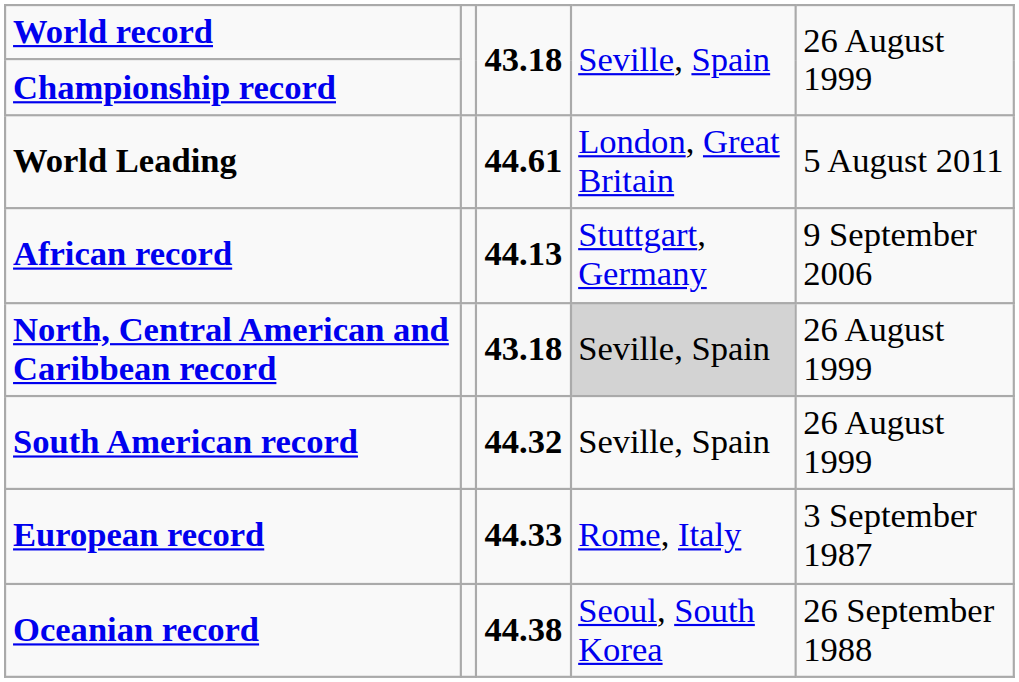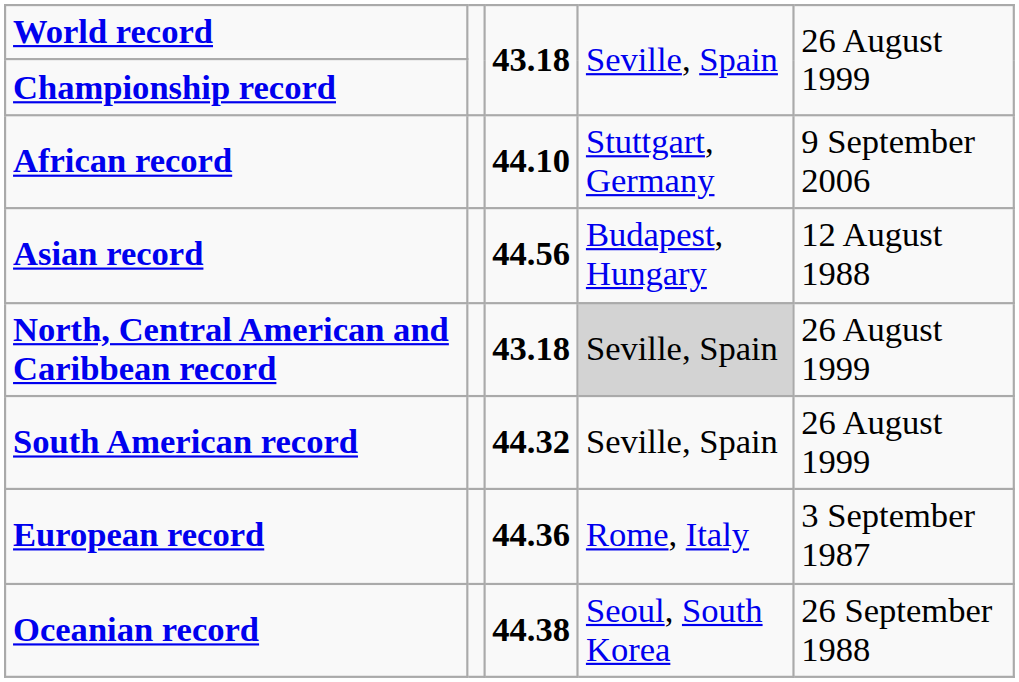 <table class="wikitable" width=75%>
 <tr>
 <td><strong><a href='#'>World record</a></strong></td>
 <td rowspan=2></td>
 <td rowspan=2><strong>43.18</strong></td>
 <td rowspan=2><a href='#'>Seville</a>, <a href='#'>Spain</a></td>
 <td rowspan=2>26 August 1999</td>
 </tr>
 <tr>
 <td><strong><a href='#'>Championship record</a></strong></td>
 </tr>
 <tr>
-<td><strong>World Leading</strong></td>
+<td><strong><a href='#'>African record</a></strong></td>
 <td></td>
-<td><strong>44.61</strong></td>
-<td><a href='#'>London</a>, <a href='#'>Great Britain</a></td>
-<td>5 August 2011</td>
+<td><strong>44.10</strong></td>
+<td><a href='#'>Stuttgart</a>, <a href='#'>Germany</a></td>
+<td>9 September 2006</td>
 </tr>
 <tr>
-<td><strong><a href='#'>African record</a></strong></td>
+<td><strong><a href='#'>Asian record</a></strong></td>
 <td></td>
-<td><strong>44.13</strong></td>
-<td><a href='#'>Stuttgart</a>, <a href='#'>Germany</a></td>
-<td>9 September 2006</td>
+<td><strong>44.56</strong></td>
+<td><a href='#'>Budapest</a>, <a href='#'>Hungary</a></td>
+<td>12 August 1988</td>
 </tr>
 <tr>
 <td><strong><a href='#'>North, Central American and Caribbean record</a></strong></td>
 <td></td>
 <td><strong>43.18</strong></td>
 <td style="background: lightgrey;">Seville, Spain</td>
 <td>26 August 1999</td>
 </tr>
 <tr>
 <td><strong><a href='#'>South American record</a></strong></td>
 <td></td>
 <td><strong>44.32</strong></td>
 <td>Seville, Spain</td>
 <td>26 August 1999</td>
 </tr>
 <tr>
 <td><strong><a href='#'>European record</a></strong></td>
 <td></td>
-<td><strong>44.33</strong></td>
+<td><strong>44.36</strong></td>
 <td><a href='#'>Rome</a>, <a href='#'>Italy</a></td>
 <td>3 September 1987</td>
 </tr>
 <tr>
 <td><strong><a href='#'>Oceanian record</a></strong></td>
 <td></td>
 <td><strong>44.38</strong></td>
 <td><a href='#'>Seoul</a>, <a href='#'>South Korea</a></td>
 <td>26 September 1988</td>
 </tr>
 </table>
